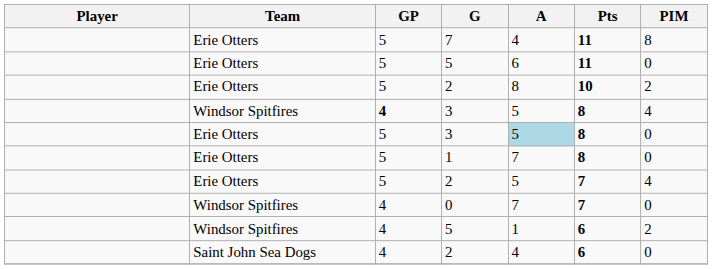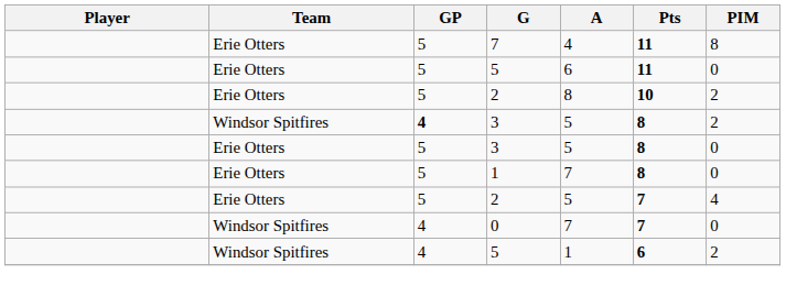 <table class="wikitable sortable">
 <tr>
 <th style="width:12em">Player</th>
 <th style="width:12em">Team</th>
 <th style="width:4em">GP</th>
 <th style="width:4em">G</th>
 <th style="width:4em">A</th>
 <th style="width:4em">Pts</th>
 <th style="width:4em">PIM</th>
 </tr>
 <tr>
 <td></td>
 <td align=left>Erie Otters</td>
 <td>5</td>
 <td>7</td>
 <td>4</td>
 <td><strong>11</strong></td>
 <td>8</td>
 </tr>
 <tr>
 <td></td>
 <td align=left>Erie Otters</td>
 <td>5</td>
 <td>5</td>
 <td>6</td>
 <td><strong>11</strong></td>
 <td>0</td>
 </tr>
 <tr>
 <td></td>
 <td align=left>Erie Otters</td>
 <td>5</td>
 <td>2</td>
 <td>8</td>
 <td><strong>10</strong></td>
 <td>2</td>
 </tr>
 <tr>
 <td></td>
 <td align=left>Windsor Spitfires</td>
 <td><strong>4</strong></td>
 <td>3</td>
 <td>5</td>
 <td><strong>8</strong></td>
-<td>4</td>
+<td>2</td>
 </tr>
 <tr>
 <td></td>
 <td align=left>Erie Otters</td>
 <td>5</td>
 <td>3</td>
-<td style="background: lightblue;">5</td>
+<td>5</td>
 <td><strong>8</strong></td>
 <td>0</td>
 </tr>
 <tr>
 <td></td>
 <td align=left>Erie Otters</td>
 <td>5</td>
 <td>1</td>
 <td>7</td>
 <td><strong>8</strong></td>
 <td>0</td>
 </tr>
 <tr>
 <td></td>
 <td align=left>Erie Otters</td>
 <td>5</td>
 <td>2</td>
 <td>5</td>
 <td><strong>7</strong></td>
 <td>4</td>
 </tr>
 <tr>
 <td></td>
 <td align=left>Windsor Spitfires</td>
 <td>4</td>
 <td>0</td>
 <td>7</td>
 <td><strong>7</strong></td>
 <td>0</td>
 </tr>
 <tr>
 <td></td>
 <td align=left>Windsor Spitfires</td>
 <td>4</td>
 <td>5</td>
 <td>1</td>
 <td><strong>6</strong></td>
 <td>2</td>
 </tr>
 <tr>
-<td></td>
-<td align=left>Saint John Sea Dogs</td>
-<td>4</td>
-<td>2</td>
-<td>4</td>
-<td><strong>6</strong></td>
-<td>0</td>
-</tr>
-<tr>
 </tr>
 </table>
